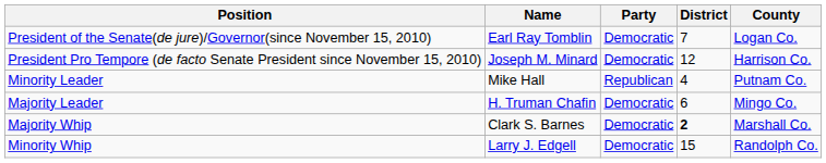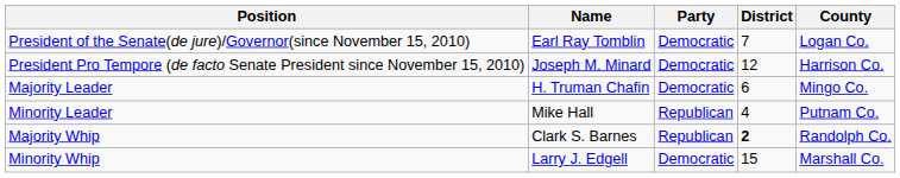 <table class=wikitable>
 <tr>
 <th>Position</th>
 <th>Name</th>
 <th>Party</th>
 <th>District</th>
 <th>County</th>
 </tr>
 <tr>
 <td><a href='#'>President of the Senate</a>(<em>de jure</em>)/<a href='#'>Governor</a>(since November 15, 2010)</td>
 <td><a href='#'>Earl Ray Tomblin</a></td>
 <td><a href='#'>Democratic</a></td>
 <td>7</td>
 <td><a href='#'>Logan Co.</a></td>
 </tr>
 <tr>
 <td><a href='#'>President Pro Tempore</a> (<em>de facto</em> Senate President since November 15, 2010)</td>
 <td><a href='#'>Joseph M. Minard</a></td>
 <td><a href='#'>Democratic</a></td>
 <td>12</td>
 <td><a href='#'>Harrison Co.</a></td>
 </tr>
 <tr>
+<td><a href='#'>Majority Leader</a></td>
+<td><a href='#'>H. Truman Chafin</a></td>
+<td><a href='#'>Democratic</a></td>
+<td>6</td>
+<td><a href='#'>Mingo Co.</a></td>
+</tr>
+<tr>
 <td><a href='#'>Minority Leader</a></td>
 <td>Mike Hall</td>
 <td><a href='#'>Republican</a></td>
 <td>4</td>
 <td><a href='#'>Putnam Co.</a></td>
 </tr>
 <tr>
-<td><a href='#'>Majority Leader</a></td>
-<td><a href='#'>H. Truman Chafin</a></td>
-<td><a href='#'>Democratic</a></td>
-<td>6</td>
-<td><a href='#'>Mingo Co.</a></td>
-</tr>
-<tr>
 <td><a href='#'>Majority Whip</a></td>
 <td>Clark S. Barnes</td>
-<td><a href='#'>Democratic</a></td>
+<td><a href='#'>Republican</a></td>
 <td><strong>2</strong></td>
-<td><a href='#'>Marshall Co.</a></td>
+<td><a href='#'>Randolph Co.</a></td>
 </tr>
 <tr>
 <td><a href='#'>Minority Whip</a></td>
 <td><a href='#'>Larry J. Edgell</a></td>
 <td><a href='#'>Democratic</a></td>
 <td>15</td>
-<td><a href='#'>Randolph Co.</a></td>
+<td><a href='#'>Marshall Co.</a></td>
 </tr>
 </table>
